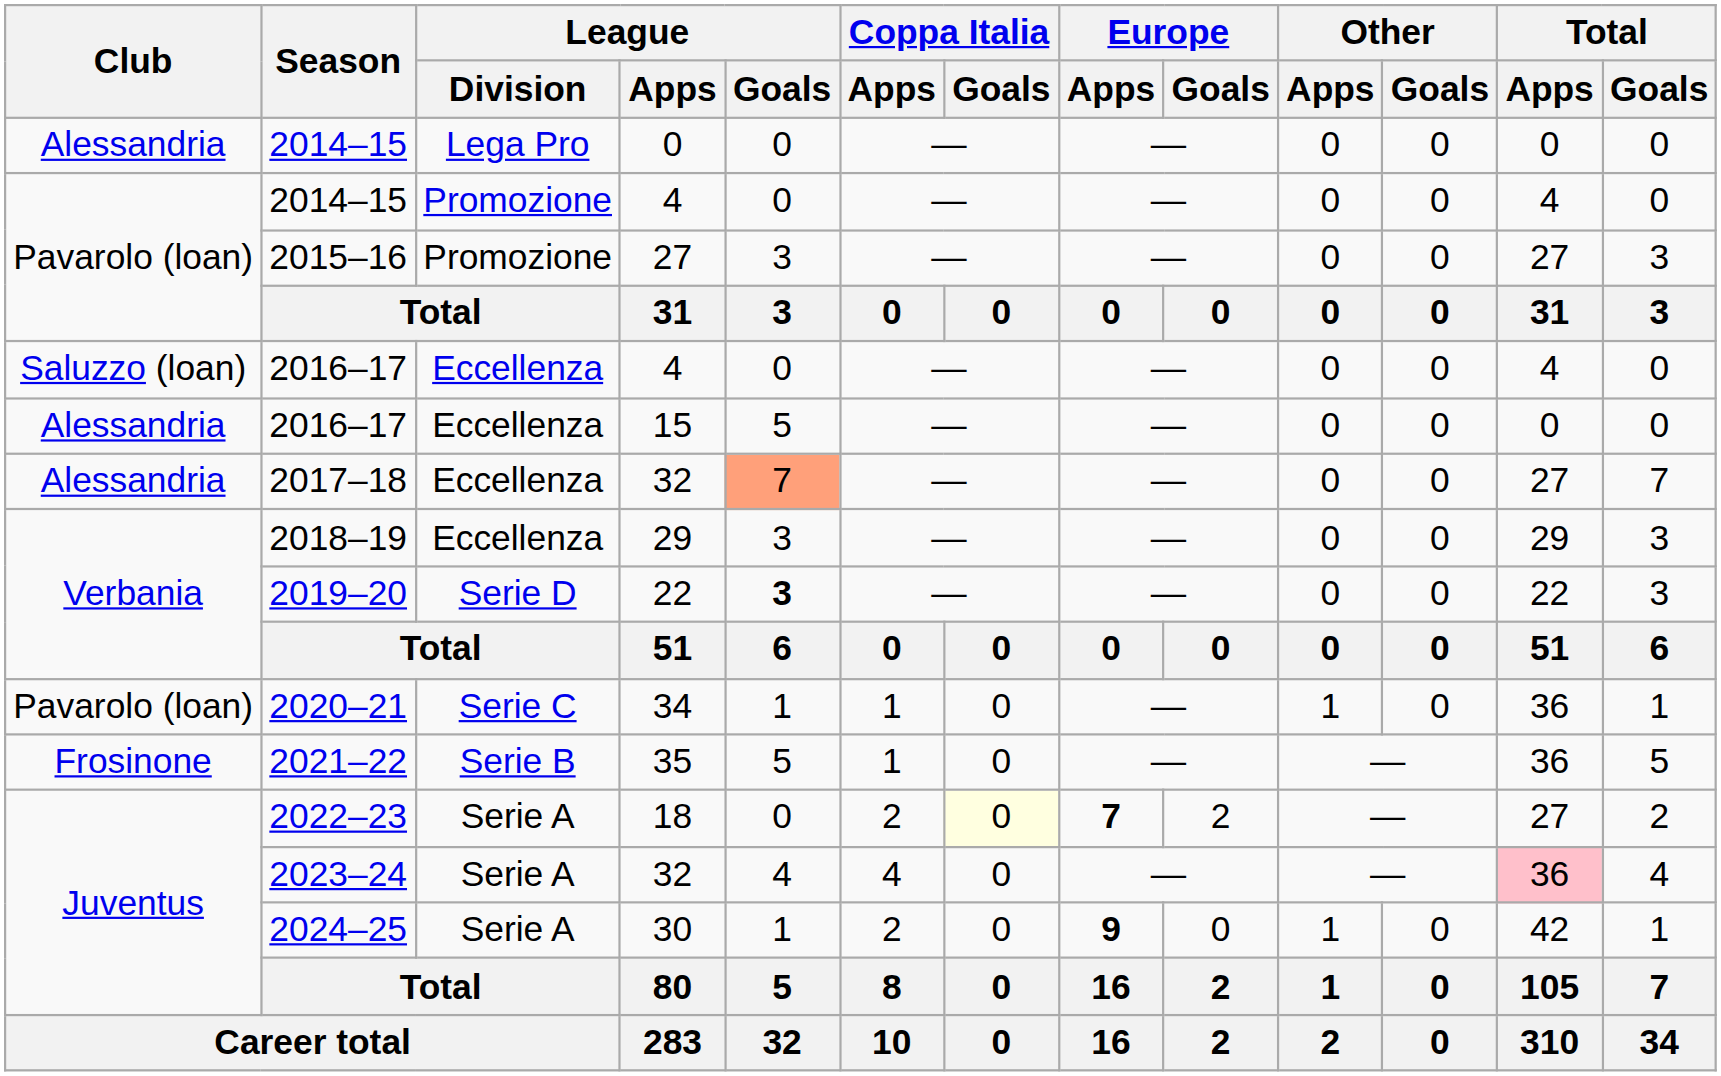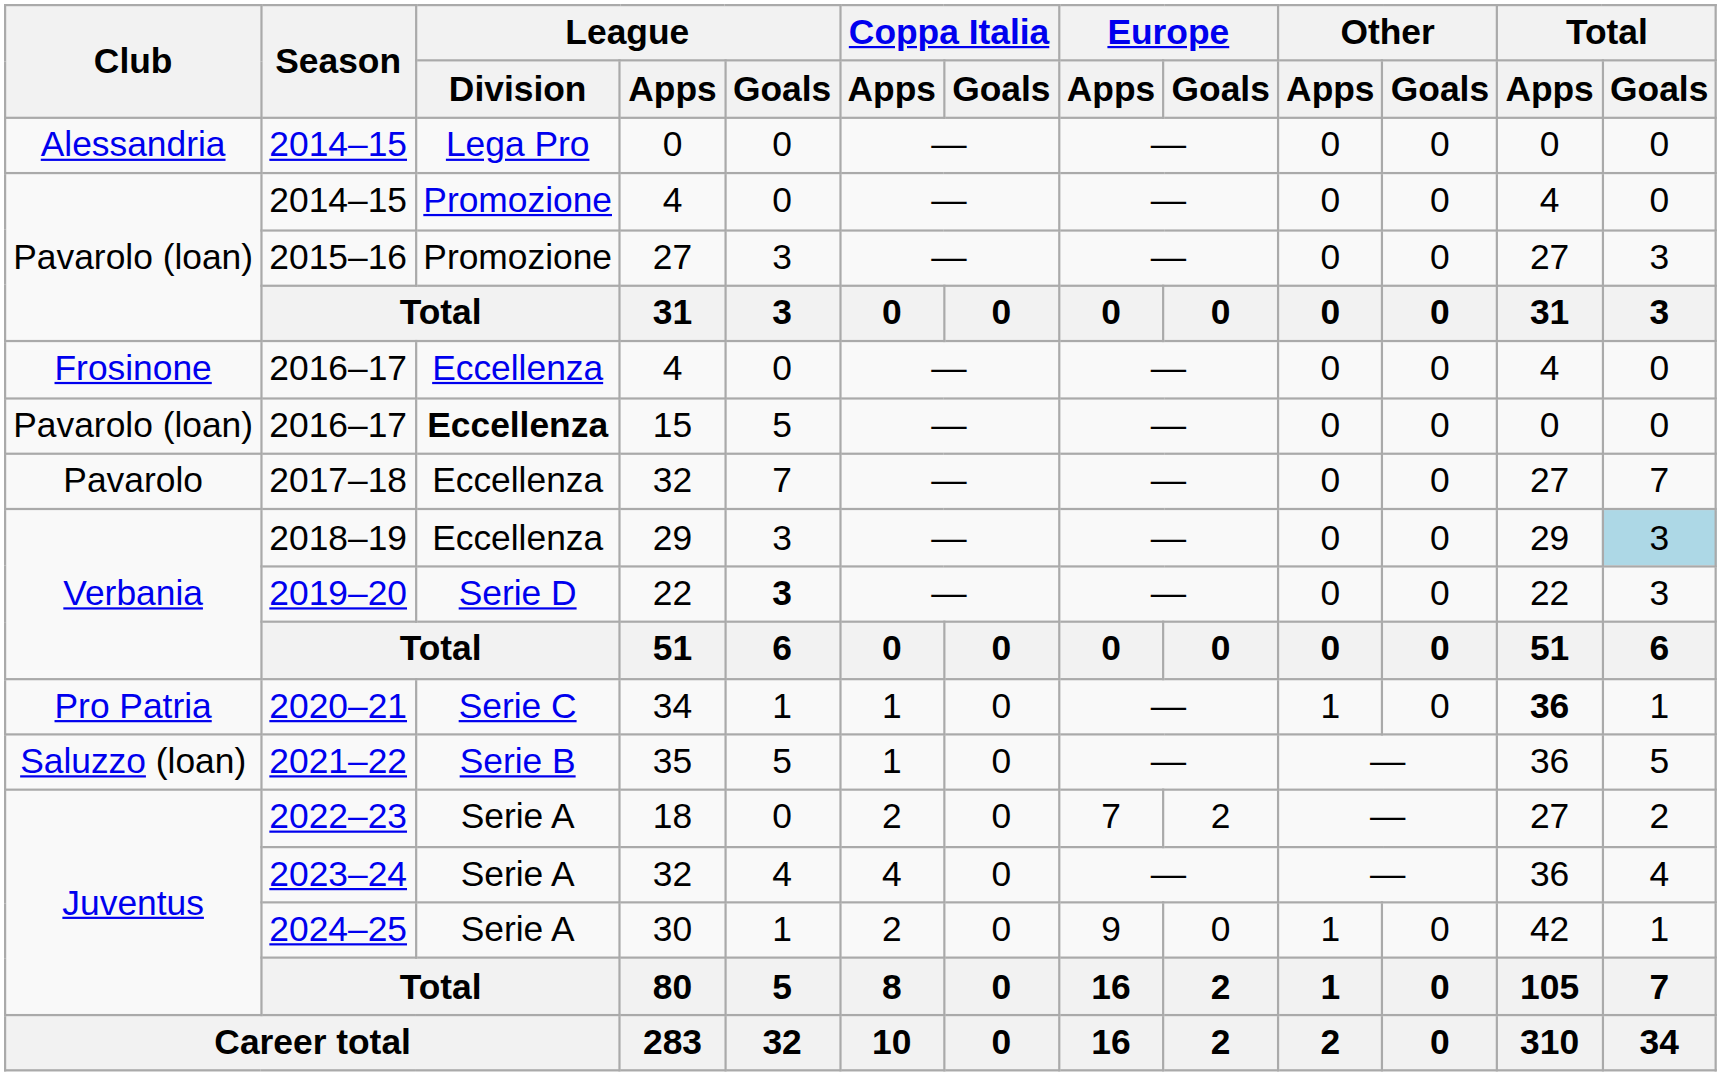 <table class="wikitable" style="text-align: center;">
 <tr>
 <th rowspan="2">Club</th>
 <th rowspan="2">Season</th>
 <th colspan="3">League</th>
 <th colspan="2"><a href='#'>Coppa Italia</a></th>
 <th colspan="2"><a href='#'>Europe</a></th>
 <th colspan="2">Other</th>
 <th colspan="2">Total</th>
 </tr>
 <tr>
 <th>Division</th>
 <th>Apps</th>
 <th>Goals</th>
 <th>Apps</th>
 <th>Goals</th>
 <th>Apps</th>
 <th>Goals</th>
 <th>Apps</th>
 <th>Goals</th>
 <th>Apps</th>
 <th>Goals</th>
 </tr>
 <tr>
 <td><a href='#'>Alessandria</a></td>
 <td><a href='#'>2014–15</a></td>
 <td><a href='#'>Lega Pro</a></td>
 <td>0</td>
 <td>0</td>
 <td colspan="2">—</td>
 <td colspan="2">—</td>
 <td>0</td>
 <td>0</td>
 <td>0</td>
 <td>0</td>
 </tr>
 <tr>
 <td rowspan="3">Pavarolo (loan)</td>
 <td>2014–15</td>
 <td><a href='#'>Promozione</a></td>
 <td>4</td>
 <td>0</td>
 <td colspan="2">—</td>
 <td colspan="2">—</td>
 <td>0</td>
 <td>0</td>
 <td>4</td>
 <td>0</td>
 </tr>
 <tr>
 <td>2015–16</td>
 <td>Promozione</td>
 <td>27</td>
 <td>3</td>
 <td colspan="2">—</td>
 <td colspan="2">—</td>
 <td>0</td>
 <td>0</td>
 <td>27</td>
 <td>3</td>
 </tr>
 <tr>
 <th colspan="2">Total</th>
 <th>31</th>
 <th>3</th>
 <th>0</th>
 <th>0</th>
 <th>0</th>
 <th>0</th>
 <th>0</th>
 <th>0</th>
 <th>31</th>
 <th>3</th>
 </tr>
 <tr>
-<td><a href='#'>Saluzzo</a> (loan)</td>
+<td><a href='#'>Frosinone</a></td>
 <td>2016–17</td>
 <td><a href='#'>Eccellenza</a></td>
 <td>4</td>
 <td>0</td>
 <td colspan="2">—</td>
 <td colspan="2">—</td>
 <td>0</td>
 <td>0</td>
 <td>4</td>
 <td>0</td>
 </tr>
 <tr>
-<td><a href='#'>Alessandria</a></td>
+<td>Pavarolo (loan)</td>
 <td>2016–17</td>
-<td>Eccellenza</td>
+<td><strong>Eccellenza</strong></td>
 <td>15</td>
 <td>5</td>
 <td colspan="2">—</td>
 <td colspan="2">—</td>
 <td>0</td>
 <td>0</td>
 <td>0</td>
 <td>0</td>
 </tr>
 <tr>
-<td><a href='#'>Alessandria</a></td>
+<td>Pavarolo</td>
 <td>2017–18</td>
 <td>Eccellenza</td>
 <td>32</td>
-<td style="background: lightsalmon;">7</td>
+<td>7</td>
 <td colspan="2">—</td>
 <td colspan="2">—</td>
 <td>0</td>
 <td>0</td>
 <td>27</td>
 <td>7</td>
 </tr>
 <tr>
 <td rowspan="3"><a href='#'>Verbania</a></td>
 <td>2018–19</td>
 <td>Eccellenza</td>
 <td>29</td>
 <td>3</td>
 <td colspan="2">—</td>
 <td colspan="2">—</td>
 <td>0</td>
 <td>0</td>
 <td>29</td>
-<td>3</td>
+<td style="background: lightblue;">3</td>
 </tr>
 <tr>
 <td><a href='#'>2019–20</a></td>
 <td><a href='#'>Serie D</a></td>
 <td>22</td>
 <td><strong>3</strong></td>
 <td colspan="2">—</td>
 <td colspan="2">—</td>
 <td>0</td>
 <td>0</td>
 <td>22</td>
 <td>3</td>
 </tr>
 <tr>
 <th colspan="2">Total</th>
 <th>51</th>
 <th>6</th>
 <th>0</th>
 <th>0</th>
 <th>0</th>
 <th>0</th>
 <th>0</th>
 <th>0</th>
 <th>51</th>
 <th>6</th>
 </tr>
 <tr>
-<td>Pavarolo (loan)</td>
+<td><a href='#'>Pro Patria</a></td>
 <td><a href='#'>2020–21</a></td>
 <td><a href='#'>Serie C</a></td>
 <td>34</td>
 <td>1</td>
 <td>1</td>
 <td>0</td>
 <td colspan="2">—</td>
 <td>1</td>
 <td>0</td>
-<td>36</td>
+<td><strong>36</strong></td>
 <td>1</td>
 </tr>
 <tr>
-<td><a href='#'>Frosinone</a></td>
+<td><a href='#'>Saluzzo</a> (loan)</td>
 <td><a href='#'>2021–22</a></td>
 <td><a href='#'>Serie B</a></td>
 <td>35</td>
 <td>5</td>
 <td>1</td>
 <td>0</td>
 <td colspan="2">—</td>
 <td colspan="2">—</td>
 <td>36</td>
 <td>5</td>
 </tr>
 <tr>
 <td rowspan="4"><a href='#'>Juventus</a></td>
 <td><a href='#'>2022–23</a></td>
 <td>Serie A</td>
 <td>18</td>
 <td>0</td>
 <td>2</td>
-<td style="background: lightyellow;">0</td>
-<td><strong>7</strong></td>
+<td>0</td>
+<td>7</td>
 <td>2</td>
 <td colspan="2">—</td>
 <td>27</td>
 <td>2</td>
 </tr>
 <tr>
 <td><a href='#'>2023–24</a></td>
 <td>Serie A</td>
 <td>32</td>
 <td>4</td>
 <td>4</td>
 <td>0</td>
 <td colspan="2">—</td>
 <td colspan="2">—</td>
-<td style="background: pink;">36</td>
+<td>36</td>
 <td>4</td>
 </tr>
 <tr>
 <td><a href='#'>2024–25</a></td>
 <td>Serie A</td>
 <td>30</td>
 <td>1</td>
 <td>2</td>
 <td>0</td>
-<td><strong>9</strong></td>
+<td>9</td>
 <td>0</td>
 <td>1</td>
 <td>0</td>
 <td>42</td>
 <td>1</td>
 </tr>
 <tr>
 <th colspan="2">Total</th>
 <th>80</th>
 <th>5</th>
 <th>8</th>
 <th>0</th>
 <th>16</th>
 <th>2</th>
 <th>1</th>
 <th>0</th>
 <th>105</th>
 <th>7</th>
 </tr>
 <tr>
 <th colspan="3">Career total</th>
 <th>283</th>
 <th>32</th>
 <th>10</th>
 <th>0</th>
 <th>16</th>
 <th>2</th>
 <th>2</th>
 <th>0</th>
 <th>310</th>
 <th>34</th>
 </tr>
 </table>
